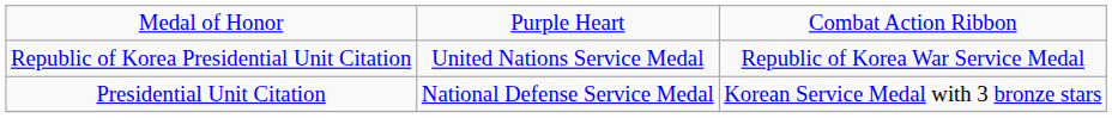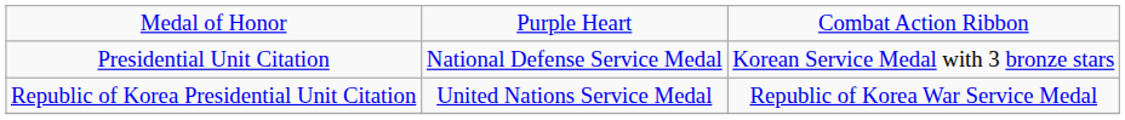 <table class="wikitable" style="margin:1em auto; text-align:center;">
 <tr>
 <td><a href='#'>Medal of Honor</a></td>
 <td><a href='#'>Purple Heart</a></td>
 <td><a href='#'>Combat Action Ribbon</a></td>
 </tr>
 <tr>
+<td><a href='#'>Presidential Unit Citation</a></td>
+<td><a href='#'>National Defense Service Medal</a></td>
+<td><a href='#'>Korean Service Medal</a> with 3 <a href='#'>bronze stars</a></td>
+</tr>
+<tr>
 <td><a href='#'>Republic of Korea Presidential Unit Citation</a></td>
 <td><a href='#'>United Nations Service Medal</a></td>
 <td><a href='#'>Republic of Korea War Service Medal</a></td>
 </tr>
 <tr>
-<td><a href='#'>Presidential Unit Citation</a></td>
-<td><a href='#'>National Defense Service Medal</a></td>
-<td><a href='#'>Korean Service Medal</a> with 3 <a href='#'>bronze stars</a></td>
-</tr>
-<tr>
 </tr>
 </table>
